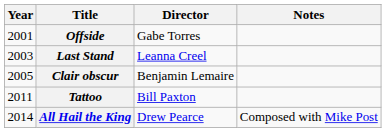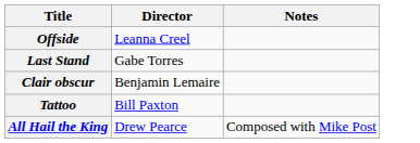 <table class="wikitable sortable plainrowheaders">
 <tr>
-<th>Year</th>
 <th>Title</th>
 <th>Director</th>
 <th>Notes</th>
 </tr>
 <tr>
-<td>2001</td>
 <th scope="row" style="text-align:center;"><em>Offside</em></th>
+<td><a href='#'>Leanna Creel</a></td>
+<td></td>
+</tr>
+<tr>
+<th scope="row" style="text-align:center;"><em>Last Stand</em></th>
 <td>Gabe Torres</td>
 <td></td>
 </tr>
 <tr>
-<td>2003</td>
-<th scope="row" style="text-align:center;"><em>Last Stand</em></th>
-<td><a href='#'>Leanna Creel</a></td>
-<td></td>
-</tr>
-<tr>
-<td>2005</td>
 <th scope="row" style="text-align:center;"><em>Clair obscur</em></th>
 <td>Benjamin Lemaire</td>
 <td></td>
 </tr>
 <tr>
-<td>2011</td>
 <th scope="row" style="text-align:center;"><em>Tattoo</em></th>
 <td><a href='#'>Bill Paxton</a></td>
 <td></td>
 </tr>
 <tr>
-<td>2014</td>
 <th scope="row" style="text-align:center;"><em><a href='#'>All Hail the King</a></em></th>
 <td><a href='#'>Drew Pearce</a></td>
 <td>Composed with <a href='#'>Mike Post</a></td>
 </tr>
 </table>
